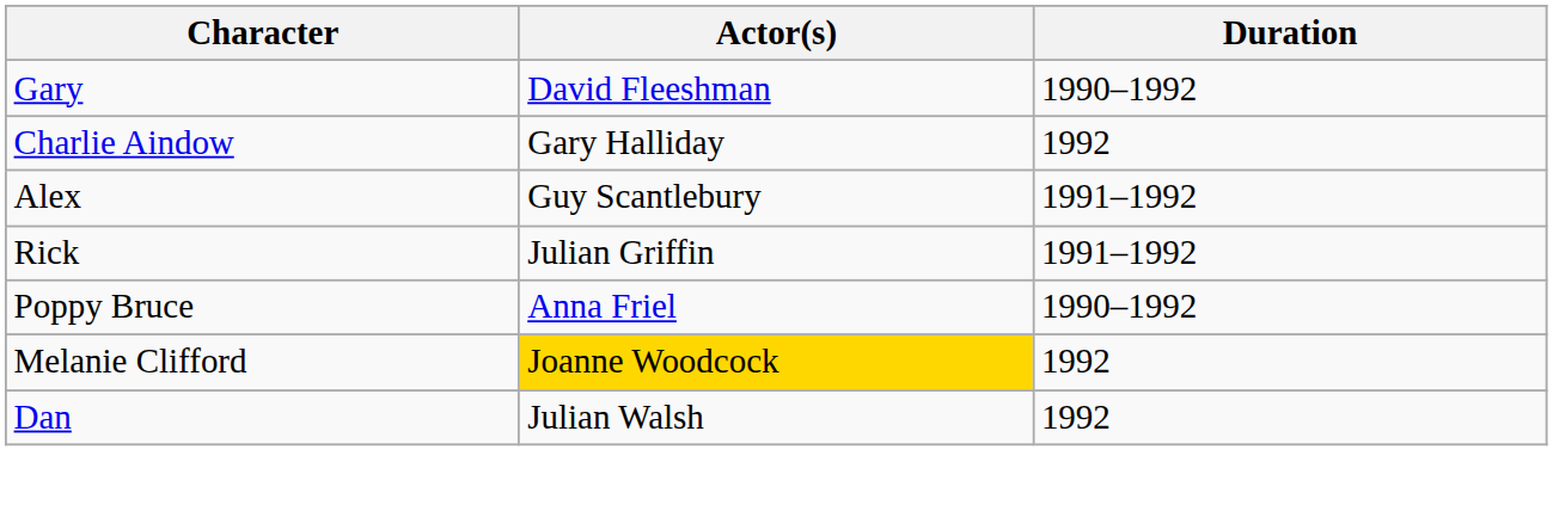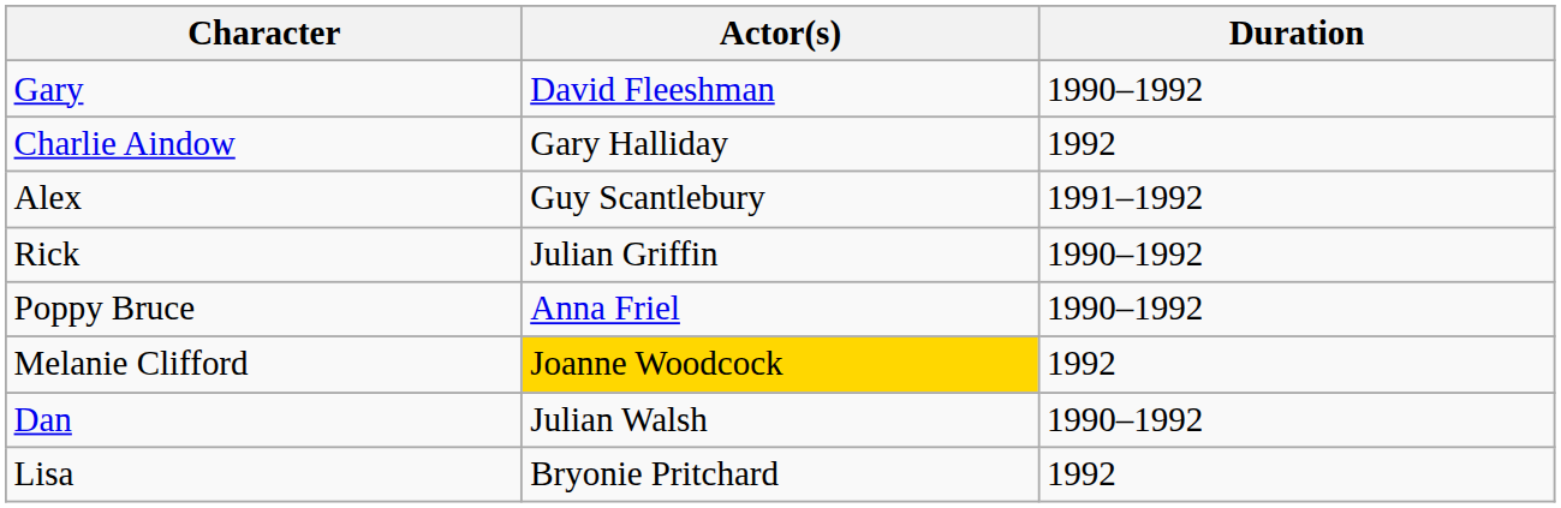 <table class="wikitable">
 <tr>
 <th scope="col" width="230">Character</th>
 <th scope="col" width="230">Actor(s)</th>
 <th scope="col" width="230">Duration</th>
 </tr>
 <tr>
 <td><a href='#'>Gary</a></td>
 <td><a href='#'>David Fleeshman</a></td>
 <td>1990–1992</td>
 </tr>
 <tr>
 <td><a href='#'>Charlie Aindow</a></td>
 <td>Gary Halliday</td>
 <td>1992</td>
 </tr>
 <tr>
 <td>Alex</td>
 <td>Guy Scantlebury</td>
 <td>1991–1992</td>
 </tr>
 <tr>
 <td>Rick</td>
 <td>Julian Griffin</td>
-<td>1991–1992</td>
+<td>1990–1992</td>
 </tr>
 <tr>
 <td>Poppy Bruce</td>
 <td><a href='#'>Anna Friel</a></td>
 <td>1990–1992</td>
 </tr>
 <tr>
 <td>Melanie Clifford</td>
 <td style="background: gold;">Joanne Woodcock</td>
 <td>1992</td>
 </tr>
 <tr>
 <td><a href='#'>Dan</a></td>
 <td>Julian Walsh</td>
+<td>1990–1992</td>
+</tr>
+<tr>
+<td>Lisa</td>
+<td>Bryonie Pritchard</td>
 <td>1992</td>
 </tr>
 </table>
